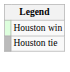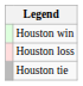 <table class="wikitable" style="font-size:90%">
 <tr>
 <th colspan="2">Legend</th>
 </tr>
 <tr>
 <td bgcolor="#ddffdd"> </td>
 <td>Houston win</td>
 </tr>
 <tr>
+<td bgcolor="#ffdddd"> </td>
+<td>Houston loss</td>
+</tr>
+<tr>
 <td bgcolor="#bbbbbb"> </td>
 <td>Houston tie</td>
 </tr>
 </table>
